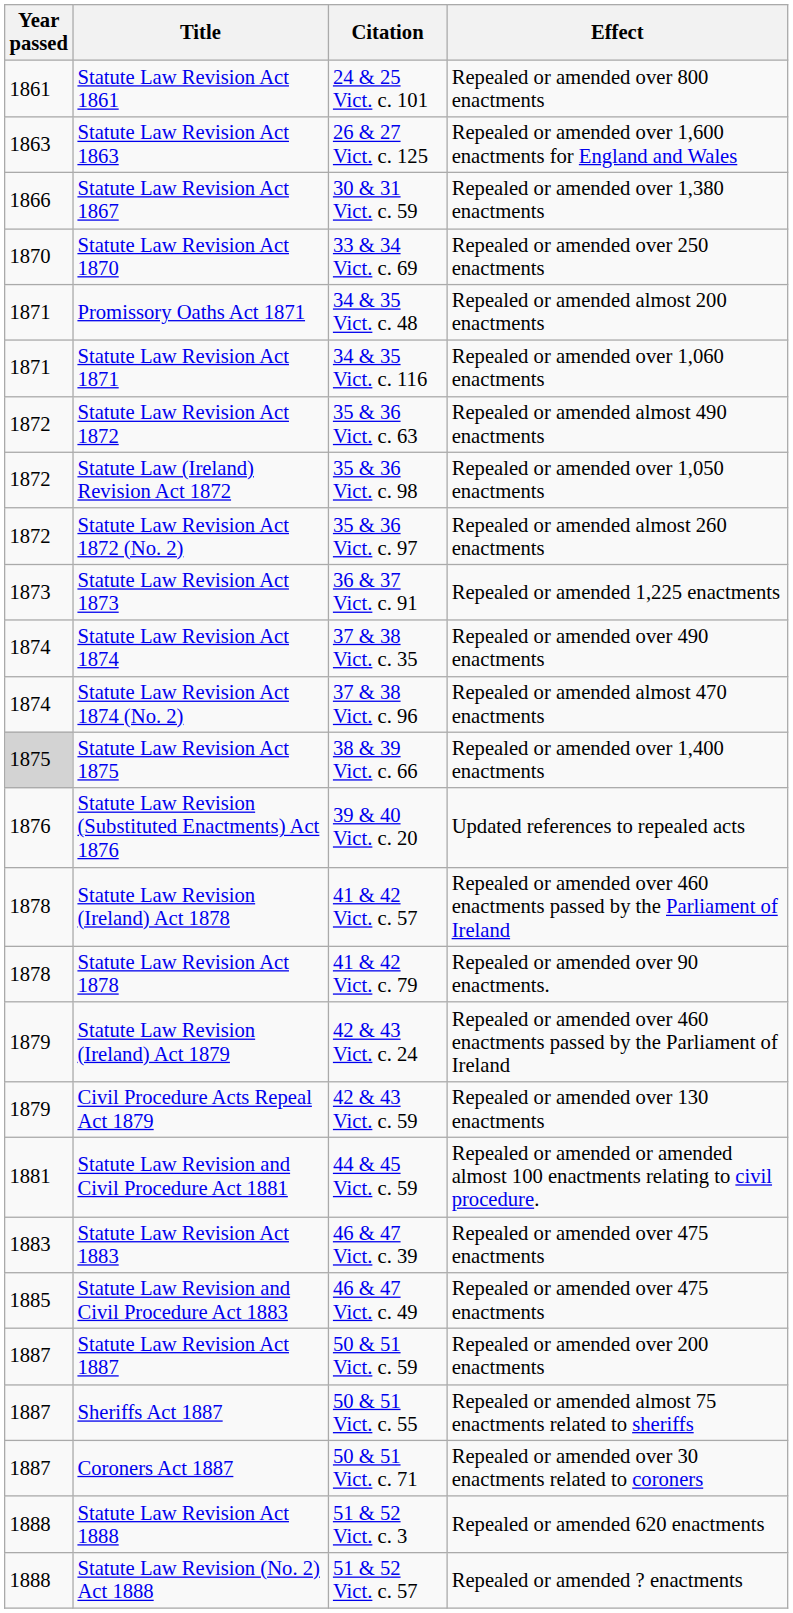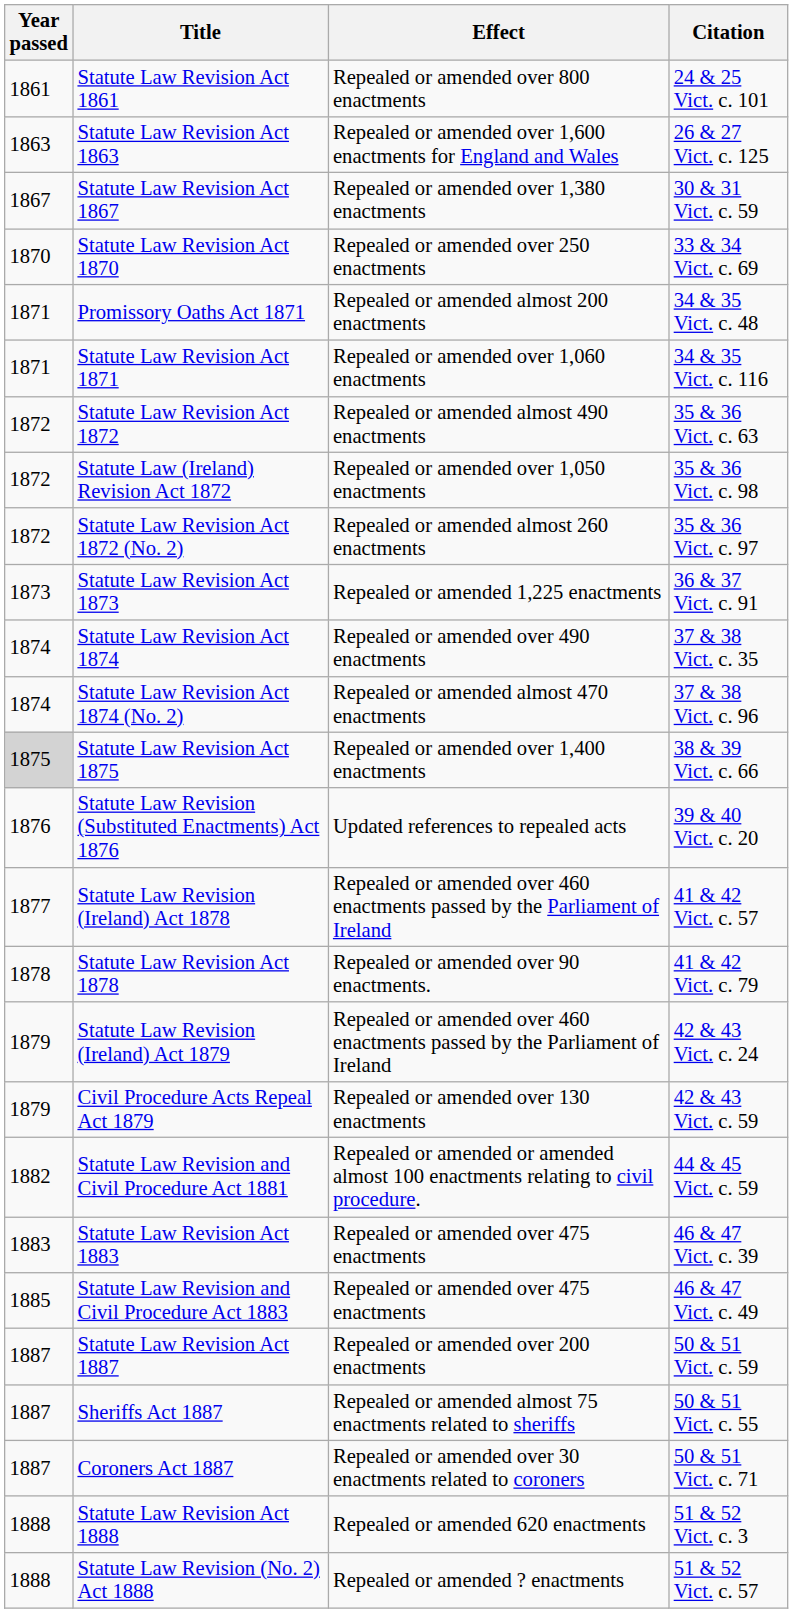 <table class="wikitable">
 <tr>
 <th>Year<br>passed</th>
 <th>Title</th>
+<th>Effect</th>
 <th>Citation</th>
-<th>Effect</th>
 </tr>
 <tr>
 <td>1861</td>
 <td><a href='#'>Statute Law Revision Act 1861</a></td>
+<td>Repealed or amended over 800 enactments</td>
 <td><a href='#'>24 & 25 Vict.</a> c. 101</td>
-<td>Repealed or amended over 800 enactments</td>
 </tr>
 <tr>
 <td>1863</td>
 <td><a href='#'>Statute Law Revision Act 1863</a></td>
+<td>Repealed or amended over 1,600 enactments for <a href='#'>England and Wales</a></td>
 <td><a href='#'>26 & 27 Vict.</a> c. 125</td>
-<td>Repealed or amended over 1,600 enactments for <a href='#'>England and Wales</a></td>
 </tr>
 <tr>
-<td>1866</td>
+<td>1867</td>
 <td><a href='#'>Statute Law Revision Act 1867</a></td>
+<td>Repealed or amended over 1,380 enactments</td>
 <td><a href='#'>30 & 31 Vict.</a> c. 59</td>
-<td>Repealed or amended over 1,380 enactments</td>
 </tr>
 <tr>
 <td>1870</td>
 <td><a href='#'>Statute Law Revision Act 1870</a></td>
+<td>Repealed or amended over 250 enactments</td>
 <td><a href='#'>33 & 34 Vict.</a> c. 69</td>
-<td>Repealed or amended over 250 enactments</td>
 </tr>
 <tr>
 <td>1871</td>
 <td><a href='#'>Promissory Oaths Act 1871</a></td>
+<td>Repealed or amended almost 200 enactments</td>
 <td><a href='#'>34 & 35 Vict.</a> c. 48</td>
-<td>Repealed or amended almost 200 enactments</td>
 </tr>
 <tr>
 <td>1871</td>
 <td><a href='#'>Statute Law Revision Act 1871</a></td>
+<td>Repealed or amended over 1,060 enactments</td>
 <td><a href='#'>34 & 35 Vict.</a> c. 116</td>
-<td>Repealed or amended over 1,060 enactments</td>
 </tr>
 <tr>
 <td>1872</td>
 <td><a href='#'>Statute Law Revision Act 1872</a></td>
+<td>Repealed or amended almost 490 enactments</td>
 <td><a href='#'>35 & 36 Vict.</a> c. 63</td>
-<td>Repealed or amended almost 490 enactments</td>
 </tr>
 <tr>
 <td>1872</td>
 <td><a href='#'>Statute Law (Ireland) Revision Act 1872</a></td>
+<td>Repealed or amended over 1,050 enactments</td>
 <td><a href='#'>35 & 36 Vict.</a> c. 98</td>
-<td>Repealed or amended over 1,050 enactments</td>
 </tr>
 <tr>
 <td>1872</td>
 <td><a href='#'>Statute Law Revision Act 1872 (No. 2)</a></td>
+<td>Repealed or amended almost 260 enactments</td>
 <td><a href='#'>35 & 36 Vict.</a> c. 97</td>
-<td>Repealed or amended almost 260 enactments</td>
 </tr>
 <tr>
 <td>1873</td>
 <td><a href='#'>Statute Law Revision Act 1873</a></td>
+<td>Repealed or amended 1,225 enactments</td>
 <td><a href='#'>36 & 37 Vict.</a> c. 91</td>
-<td>Repealed or amended 1,225 enactments</td>
 </tr>
 <tr>
 <td>1874</td>
 <td><a href='#'>Statute Law Revision Act 1874</a></td>
+<td>Repealed or amended over 490 enactments</td>
 <td><a href='#'>37 & 38 Vict.</a> c. 35</td>
-<td>Repealed or amended over 490 enactments</td>
 </tr>
 <tr>
 <td>1874</td>
 <td><a href='#'>Statute Law Revision Act 1874 (No. 2)</a></td>
+<td>Repealed or amended almost 470 enactments</td>
 <td><a href='#'>37 & 38 Vict.</a> c. 96</td>
-<td>Repealed or amended almost 470 enactments</td>
 </tr>
 <tr>
 <td style="background: lightgrey;">1875</td>
 <td><a href='#'>Statute Law Revision Act 1875</a></td>
+<td>Repealed or amended over 1,400 enactments</td>
 <td><a href='#'>38 & 39 Vict.</a> c. 66</td>
-<td>Repealed or amended over 1,400 enactments</td>
 </tr>
 <tr>
 <td>1876</td>
 <td><a href='#'>Statute Law Revision (Substituted Enactments) Act 1876</a></td>
+<td>Updated references to repealed acts</td>
 <td><a href='#'>39 & 40 Vict.</a> c. 20</td>
-<td>Updated references to repealed acts</td>
 </tr>
 <tr>
-<td>1878</td>
+<td>1877</td>
 <td><a href='#'>Statute Law Revision (Ireland) Act 1878</a></td>
+<td>Repealed or amended over 460 enactments passed by the <a href='#'>Parliament of Ireland</a></td>
 <td><a href='#'>41 & 42 Vict.</a> c. 57</td>
-<td>Repealed or amended over 460 enactments passed by the <a href='#'>Parliament of Ireland</a></td>
 </tr>
 <tr>
 <td>1878</td>
 <td><a href='#'>Statute Law Revision Act 1878</a></td>
+<td>Repealed or amended over 90 enactments.</td>
 <td><a href='#'>41 & 42 Vict.</a> c. 79</td>
-<td>Repealed or amended over 90 enactments.</td>
 </tr>
 <tr>
 <td>1879</td>
 <td><a href='#'>Statute Law Revision (Ireland) Act 1879</a></td>
+<td>Repealed or amended over 460 enactments passed by the Parliament of Ireland</td>
 <td><a href='#'>42 & 43 Vict.</a> c. 24</td>
-<td>Repealed or amended over 460 enactments passed by the Parliament of Ireland</td>
 </tr>
 <tr>
 <td>1879</td>
 <td><a href='#'>Civil Procedure Acts Repeal Act 1879</a></td>
+<td>Repealed or amended over 130 enactments</td>
 <td><a href='#'>42 & 43 Vict.</a> c. 59</td>
-<td>Repealed or amended over 130 enactments</td>
 </tr>
 <tr>
-<td>1881</td>
+<td>1882</td>
 <td><a href='#'>Statute Law Revision and Civil Procedure Act 1881</a></td>
+<td>Repealed or amended or amended almost 100 enactments relating to <a href='#'>civil procedure</a>.</td>
 <td><a href='#'>44 & 45 Vict.</a> c. 59</td>
-<td>Repealed or amended or amended almost 100 enactments relating to <a href='#'>civil procedure</a>.</td>
 </tr>
 <tr>
 <td>1883</td>
 <td><a href='#'>Statute Law Revision Act 1883</a></td>
+<td>Repealed or amended over 475 enactments</td>
 <td><a href='#'>46 & 47 Vict.</a> c. 39</td>
-<td>Repealed or amended over 475 enactments</td>
 </tr>
 <tr>
 <td>1885</td>
 <td><a href='#'>Statute Law Revision and Civil Procedure Act 1883</a></td>
+<td>Repealed or amended over 475 enactments</td>
 <td><a href='#'>46 & 47 Vict.</a> c. 49</td>
-<td>Repealed or amended over 475 enactments</td>
 </tr>
 <tr>
 <td>1887</td>
 <td><a href='#'>Statute Law Revision Act 1887</a></td>
+<td>Repealed or amended over 200 enactments</td>
 <td><a href='#'>50 & 51 Vict.</a> c. 59</td>
-<td>Repealed or amended over 200 enactments</td>
 </tr>
 <tr>
 <td>1887</td>
 <td><a href='#'>Sheriffs Act 1887</a></td>
+<td>Repealed or amended almost 75 enactments related to <a href='#'>sheriffs</a></td>
 <td><a href='#'>50 & 51 Vict.</a> c. 55</td>
-<td>Repealed or amended almost 75 enactments related to <a href='#'>sheriffs</a></td>
 </tr>
 <tr>
 <td>1887</td>
 <td><a href='#'>Coroners Act 1887</a></td>
+<td>Repealed or amended over 30 enactments related to <a href='#'>coroners</a></td>
 <td><a href='#'>50 & 51 Vict.</a> c. 71</td>
-<td>Repealed or amended over 30 enactments related to <a href='#'>coroners</a></td>
 </tr>
 <tr>
 <td>1888</td>
 <td><a href='#'>Statute Law Revision Act 1888</a></td>
+<td>Repealed or amended 620 enactments</td>
 <td><a href='#'>51 & 52 Vict.</a> c. 3</td>
-<td>Repealed or amended 620 enactments</td>
 </tr>
 <tr>
 <td>1888</td>
 <td><a href='#'>Statute Law Revision (No. 2) Act 1888</a></td>
+<td>Repealed or amended ? enactments</td>
 <td><a href='#'>51 & 52 Vict.</a> c. 57</td>
-<td>Repealed or amended ? enactments</td>
 </tr>
 </table>
